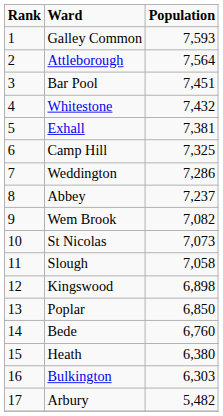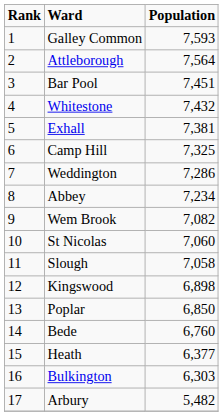 <table class="wikitable sortable">
 <tr>
 <td><strong>Rank</strong></td>
 <td><strong>Ward</strong></td>
 <td><strong>Population</strong></td>
 </tr>
 <tr>
 <td>1</td>
 <td>Galley Common</td>
 <td align="right">7,593</td>
 </tr>
 <tr>
 <td>2</td>
 <td><a href='#'>Attleborough</a></td>
 <td align="right">7,564</td>
 </tr>
 <tr>
 <td>3</td>
 <td>Bar Pool</td>
 <td align="right">7,451</td>
 </tr>
 <tr>
 <td>4</td>
 <td><a href='#'>Whitestone</a></td>
 <td align="right">7,432</td>
 </tr>
 <tr>
 <td>5</td>
 <td><a href='#'>Exhall</a></td>
 <td align="right">7,381</td>
 </tr>
 <tr>
 <td>6</td>
 <td>Camp Hill</td>
 <td align="right">7,325</td>
 </tr>
 <tr>
 <td>7</td>
 <td>Weddington</td>
 <td align="right">7,286</td>
 </tr>
 <tr>
 <td>8</td>
 <td>Abbey</td>
-<td align="right">7,237</td>
+<td align="right">7,234</td>
 </tr>
 <tr>
 <td>9</td>
 <td>Wem Brook</td>
 <td align="right">7,082</td>
 </tr>
 <tr>
 <td>10</td>
 <td>St Nicolas</td>
-<td align="right">7,073</td>
+<td align="right">7,060</td>
 </tr>
 <tr>
 <td>11</td>
 <td>Slough</td>
 <td align="right">7,058</td>
 </tr>
 <tr>
 <td>12</td>
 <td>Kingswood</td>
 <td align="right">6,898</td>
 </tr>
 <tr>
 <td>13</td>
 <td>Poplar</td>
 <td align="right">6,850</td>
 </tr>
 <tr>
 <td>14</td>
 <td>Bede</td>
 <td align="right">6,760</td>
 </tr>
 <tr>
 <td>15</td>
 <td>Heath</td>
-<td align="right">6,380</td>
+<td align="right">6,377</td>
 </tr>
 <tr>
 <td>16</td>
 <td><a href='#'>Bulkington</a></td>
 <td align="right">6,303</td>
 </tr>
 <tr>
 <td>17</td>
 <td>Arbury</td>
 <td align="right">5,482</td>
 </tr>
 <tr>
 </tr>
 </table>
